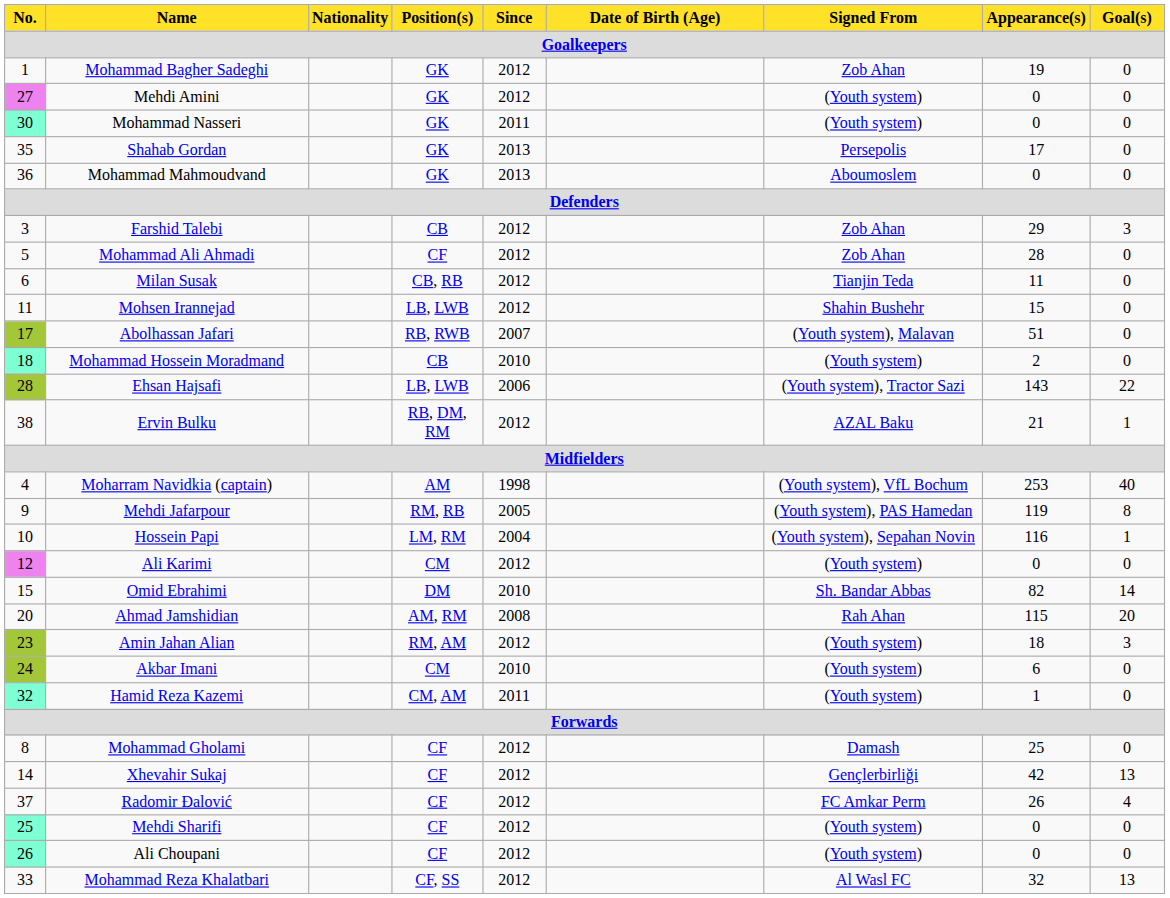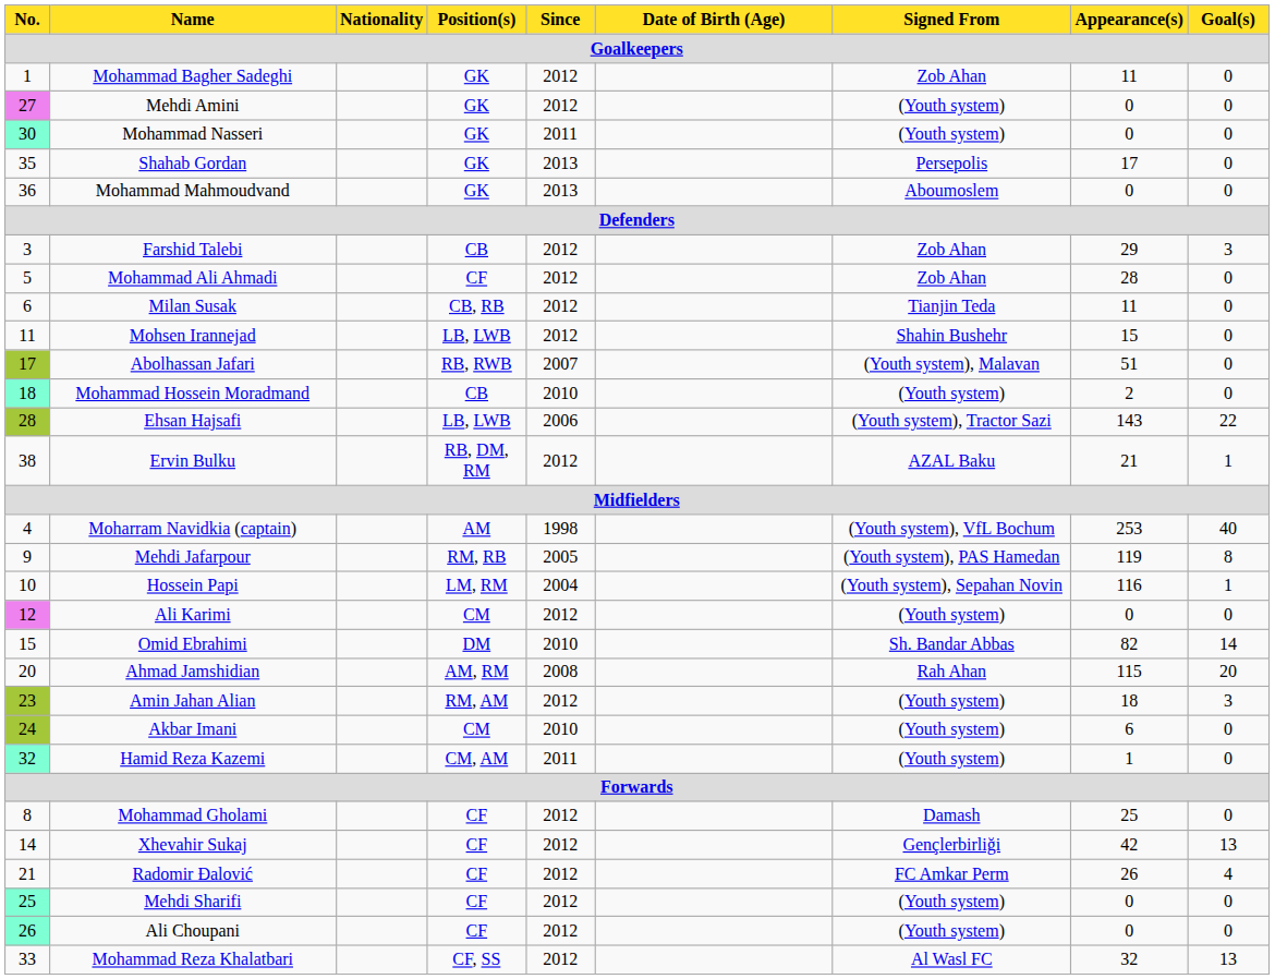 <table class="wikitable" style="text-align: center; font-size:90%">
 <tr>
 <th style="background:#ffe128; color:black" align=right width=30px>No.</th>
 <th style="background:#ffe128; color:black" align=center width=230px>Name</th>
 <th style="background:#ffe128; color:black" align=center width=50px>Nationality</th>
 <th style="background:#ffe128; color:black" align=center width=75px>Position(s)</th>
 <th style="background:#ffe128; color:black" align=center width=50px>Since</th>
 <th style="background:#ffe128; color:black" align=center width=190px>Date of Birth (Age)</th>
 <th style="background:#ffe128; color:black" align=center width=190px>Signed From</th>
 <th style="background:#ffe128; color:black" align=center width=90px>Appearance(s)</th>
 <th style="background:#ffe128; color:black" align=center width=60px>Goal(s)</th>
 </tr>
 <tr>
 <th colspan=9 style="background: #DCDCDC" align=center><a href='#'>Goalkeepers</a></th>
 </tr>
 <tr>
 <td>1</td>
 <td><a href='#'>Mohammad Bagher Sadeghi</a></td>
 <td></td>
 <td><a href='#'>GK</a></td>
 <td>2012</td>
 <td></td>
 <td><a href='#'>Zob Ahan</a></td>
-<td>19</td>
+<td>11</td>
 <td>0</td>
 </tr>
 <tr>
 <td bgcolor=#EE82EE>27</td>
 <td>Mehdi Amini</td>
 <td></td>
 <td><a href='#'>GK</a></td>
 <td>2012</td>
 <td></td>
 <td>(<a href='#'>Youth system</a>)</td>
 <td>0</td>
 <td>0</td>
 </tr>
 <tr>
 <td bgcolor=#7FFFD4>30</td>
 <td>Mohammad Nasseri</td>
 <td></td>
 <td><a href='#'>GK</a></td>
 <td>2011</td>
 <td></td>
 <td>(<a href='#'>Youth system</a>)</td>
 <td>0</td>
 <td>0</td>
 </tr>
 <tr>
 <td>35</td>
 <td><a href='#'>Shahab Gordan</a></td>
 <td></td>
 <td><a href='#'>GK</a></td>
 <td>2013</td>
 <td></td>
 <td><a href='#'>Persepolis</a></td>
 <td>17</td>
 <td>0</td>
 </tr>
 <tr>
 <td>36</td>
 <td>Mohammad Mahmoudvand</td>
 <td></td>
 <td><a href='#'>GK</a></td>
 <td>2013</td>
 <td></td>
 <td><a href='#'>Aboumoslem</a></td>
 <td>0</td>
 <td>0</td>
 </tr>
 <tr>
 <th colspan=9 style="background: #DCDCDC" align=center><a href='#'>Defenders</a></th>
 </tr>
 <tr>
 <td>3</td>
 <td><a href='#'>Farshid Talebi</a></td>
 <td></td>
 <td><a href='#'>CB</a></td>
 <td>2012</td>
 <td></td>
 <td><a href='#'>Zob Ahan</a></td>
 <td>29</td>
 <td>3</td>
 </tr>
 <tr>
 <td>5</td>
 <td><a href='#'>Mohammad Ali Ahmadi</a></td>
 <td></td>
 <td><a href='#'>CF</a></td>
 <td>2012</td>
 <td></td>
 <td><a href='#'>Zob Ahan</a></td>
 <td>28</td>
 <td>0</td>
 </tr>
 <tr>
 <td>6</td>
 <td><a href='#'>Milan Susak</a></td>
 <td></td>
 <td><a href='#'>CB</a>, <a href='#'>RB</a></td>
 <td>2012</td>
 <td></td>
 <td> <a href='#'>Tianjin Teda</a></td>
 <td>11</td>
 <td>0</td>
 </tr>
 <tr>
 <td>11</td>
 <td><a href='#'>Mohsen Irannejad</a></td>
 <td></td>
 <td><a href='#'>LB</a>, <a href='#'>LWB</a></td>
 <td>2012</td>
 <td></td>
 <td><a href='#'>Shahin Bushehr</a></td>
 <td>15</td>
 <td>0</td>
 </tr>
 <tr>
 <td bgcolor=#A4C639>17</td>
 <td><a href='#'>Abolhassan Jafari</a></td>
 <td></td>
 <td><a href='#'>RB</a>, <a href='#'>RWB</a></td>
 <td>2007</td>
 <td></td>
 <td>(<a href='#'>Youth system</a>), <a href='#'>Malavan</a></td>
 <td>51</td>
 <td>0</td>
 </tr>
 <tr>
 <td bgcolor=#7FFFD4>18</td>
 <td><a href='#'>Mohammad Hossein Moradmand</a></td>
 <td></td>
 <td><a href='#'>CB</a></td>
 <td>2010</td>
 <td></td>
 <td>(<a href='#'>Youth system</a>)</td>
 <td>2</td>
 <td>0</td>
 </tr>
 <tr>
 <td bgcolor=#A4C639>28</td>
 <td><a href='#'>Ehsan Hajsafi</a></td>
 <td></td>
 <td><a href='#'>LB</a>, <a href='#'>LWB</a></td>
 <td>2006</td>
 <td></td>
 <td>(<a href='#'>Youth system</a>), <a href='#'>Tractor Sazi</a></td>
 <td>143</td>
 <td>22</td>
 </tr>
 <tr>
 <td>38</td>
 <td><a href='#'>Ervin Bulku</a></td>
 <td></td>
 <td><a href='#'>RB</a>, <a href='#'>DM</a>, <a href='#'>RM</a></td>
 <td>2012</td>
 <td></td>
 <td> <a href='#'>AZAL Baku</a></td>
 <td>21</td>
 <td>1</td>
 </tr>
 <tr>
 <th colspan=9 style="background: #DCDCDC" align=center><a href='#'>Midfielders</a></th>
 </tr>
 <tr>
 <td>4</td>
 <td><a href='#'>Moharram Navidkia</a> (<a href='#'>captain</a>)</td>
 <td></td>
 <td><a href='#'>AM</a></td>
 <td>1998</td>
 <td></td>
 <td>(<a href='#'>Youth system</a>),  <a href='#'>VfL Bochum</a></td>
 <td>253</td>
 <td>40</td>
 </tr>
 <tr>
 <td>9</td>
 <td><a href='#'>Mehdi Jafarpour</a></td>
 <td></td>
 <td><a href='#'>RM</a>, <a href='#'>RB</a></td>
 <td>2005</td>
 <td></td>
 <td>(<a href='#'>Youth system</a>), <a href='#'>PAS Hamedan</a></td>
 <td>119</td>
 <td>8</td>
 </tr>
 <tr>
 <td>10</td>
 <td><a href='#'>Hossein Papi</a></td>
 <td></td>
 <td><a href='#'>LM</a>, <a href='#'>RM</a></td>
 <td>2004</td>
 <td></td>
 <td>(<a href='#'>Youth system</a>), <a href='#'>Sepahan Novin</a></td>
 <td>116</td>
 <td>1</td>
 </tr>
 <tr>
 <td bgcolor=#EE82EE>12</td>
 <td><a href='#'>Ali Karimi</a></td>
 <td></td>
 <td><a href='#'>CM</a></td>
 <td>2012</td>
 <td></td>
 <td>(<a href='#'>Youth system</a>)</td>
 <td>0</td>
 <td>0</td>
 </tr>
 <tr>
 <td>15</td>
 <td><a href='#'>Omid Ebrahimi</a></td>
 <td></td>
 <td><a href='#'>DM</a></td>
 <td>2010</td>
 <td></td>
 <td><a href='#'>Sh. Bandar Abbas</a></td>
 <td>82</td>
 <td>14</td>
 </tr>
 <tr>
 <td>20</td>
 <td><a href='#'>Ahmad Jamshidian</a></td>
 <td></td>
 <td><a href='#'>AM</a>, <a href='#'>RM</a></td>
 <td>2008</td>
 <td></td>
 <td><a href='#'>Rah Ahan</a></td>
 <td>115</td>
 <td>20</td>
 </tr>
 <tr>
 <td bgcolor=#A4C639>23</td>
 <td><a href='#'>Amin Jahan Alian</a></td>
 <td></td>
 <td><a href='#'>RM</a>, <a href='#'>AM</a></td>
 <td>2012</td>
 <td></td>
 <td>(<a href='#'>Youth system</a>)</td>
 <td>18</td>
 <td>3</td>
 </tr>
 <tr>
 <td bgcolor=#A4C639>24</td>
 <td><a href='#'>Akbar Imani</a></td>
 <td></td>
 <td><a href='#'>CM</a></td>
 <td>2010</td>
 <td></td>
 <td>(<a href='#'>Youth system</a>)</td>
 <td>6</td>
 <td>0</td>
 </tr>
 <tr>
 <td bgcolor=#7FFFD4>32</td>
 <td><a href='#'>Hamid Reza Kazemi</a></td>
 <td></td>
 <td><a href='#'>CM</a>, <a href='#'>AM</a></td>
 <td>2011</td>
 <td></td>
 <td>(<a href='#'>Youth system</a>)</td>
 <td>1</td>
 <td>0</td>
 </tr>
 <tr>
 <th colspan=11 style="background: #DCDCDC" align=center><a href='#'>Forwards</a></th>
 </tr>
 <tr>
 <td>8</td>
 <td><a href='#'>Mohammad Gholami</a></td>
 <td></td>
 <td><a href='#'>CF</a></td>
 <td>2012</td>
 <td></td>
 <td><a href='#'>Damash</a></td>
 <td>25</td>
 <td>0</td>
 </tr>
 <tr>
 <td>14</td>
 <td><a href='#'>Xhevahir Sukaj</a></td>
 <td></td>
 <td><a href='#'>CF</a></td>
 <td>2012</td>
 <td></td>
 <td> <a href='#'>Gençlerbirliği</a></td>
 <td>42</td>
 <td>13</td>
 </tr>
 <tr>
-<td>37</td>
+<td>21</td>
 <td><a href='#'>Radomir Đalović</a></td>
 <td></td>
 <td><a href='#'>CF</a></td>
 <td>2012</td>
 <td></td>
 <td> <a href='#'>FC Amkar Perm</a></td>
 <td>26</td>
 <td>4</td>
 </tr>
 <tr>
 <td bgcolor=#7FFFD4>25</td>
 <td><a href='#'>Mehdi Sharifi</a></td>
 <td></td>
 <td><a href='#'>CF</a></td>
 <td>2012</td>
 <td></td>
 <td>(<a href='#'>Youth system</a>)</td>
 <td>0</td>
 <td>0</td>
 </tr>
 <tr>
 <td bgcolor=#7FFFD4>26</td>
 <td>Ali Choupani</td>
 <td></td>
 <td><a href='#'>CF</a></td>
 <td>2012</td>
 <td></td>
 <td>(<a href='#'>Youth system</a>)</td>
 <td>0</td>
 <td>0</td>
 </tr>
 <tr>
 <td>33</td>
 <td><a href='#'>Mohammad Reza Khalatbari</a></td>
 <td></td>
 <td><a href='#'>CF</a>, <a href='#'>SS</a></td>
 <td>2012</td>
 <td></td>
 <td> <a href='#'>Al Wasl FC</a></td>
 <td>32</td>
 <td>13</td>
 </tr>
 <tr>
 </tr>
 </table>
